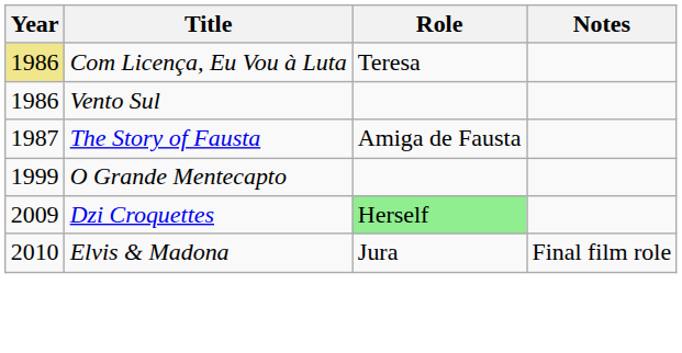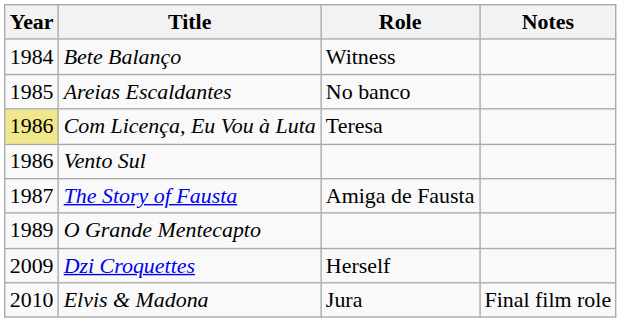 <table class="wikitable">
 <tr>
 <th>Year</th>
 <th>Title</th>
 <th>Role</th>
 <th>Notes</th>
+</tr>
+<tr>
+<td>1984</td>
+<td><em>Bete Balanço</em></td>
+<td>Witness</td>
+<td></td>
+</tr>
+<tr>
+<td>1985</td>
+<td><em>Areias Escaldantes</em></td>
+<td>No banco</td>
+<td></td>
 </tr>
 <tr>
 <td style="background: khaki;">1986</td>
 <td><em>Com Licença, Eu Vou à Luta</em></td>
 <td>Teresa</td>
 <td></td>
 </tr>
 <tr>
 <td>1986</td>
 <td><em>Vento Sul</em></td>
 <td></td>
 <td></td>
 </tr>
 <tr>
 <td>1987</td>
 <td><a href='#'><em>The Story of Fausta</em></a></td>
 <td>Amiga de Fausta</td>
 <td></td>
 </tr>
 <tr>
-<td>1999</td>
+<td>1989</td>
 <td><em>O Grande Mentecapto</em></td>
 <td></td>
 <td></td>
 </tr>
 <tr>
 <td>2009</td>
 <td><em><a href='#'>Dzi Croquettes</a></em></td>
-<td style="background: lightgreen;">Herself</td>
+<td>Herself</td>
 <td></td>
 </tr>
 <tr>
 <td>2010</td>
 <td><em>Elvis & Madona</em></td>
 <td>Jura</td>
 <td>Final film role</td>
 </tr>
 </table>
